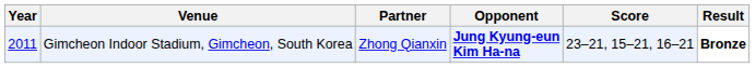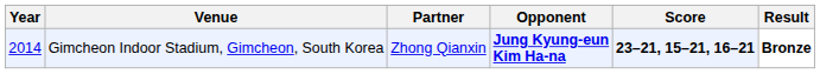 <table class="sortable wikitable" style="font-size: 90%;">
 <tr>
 <th>Year</th>
 <th>Venue</th>
 <th>Partner</th>
 <th>Opponent</th>
 <th>Score</th>
 <th>Result</th>
 </tr>
 <tr style="background:#ECF2FF">
-<td align="center"><a href='#'>2011</a></td>
+<td align="center"><a href='#'>2014</a></td>
 <td align="left">Gimcheon Indoor Stadium, <a href='#'>Gimcheon</a>, South Korea</td>
 <td align="left"> <a href='#'>Zhong Qianxin</a></td>
 <td align="left"><strong> <a href='#'>Jung Kyung-eun</a><br> <a href='#'>Kim Ha-na</a></strong></td>
-<td align="left">23–21, 15–21, 16–21</td>
+<td align="left"><strong>23–21, 15–21, 16–21</strong></td>
 <td style="text-align:left; background:white"> <strong>Bronze</strong></td>
 </tr>
 </table>
